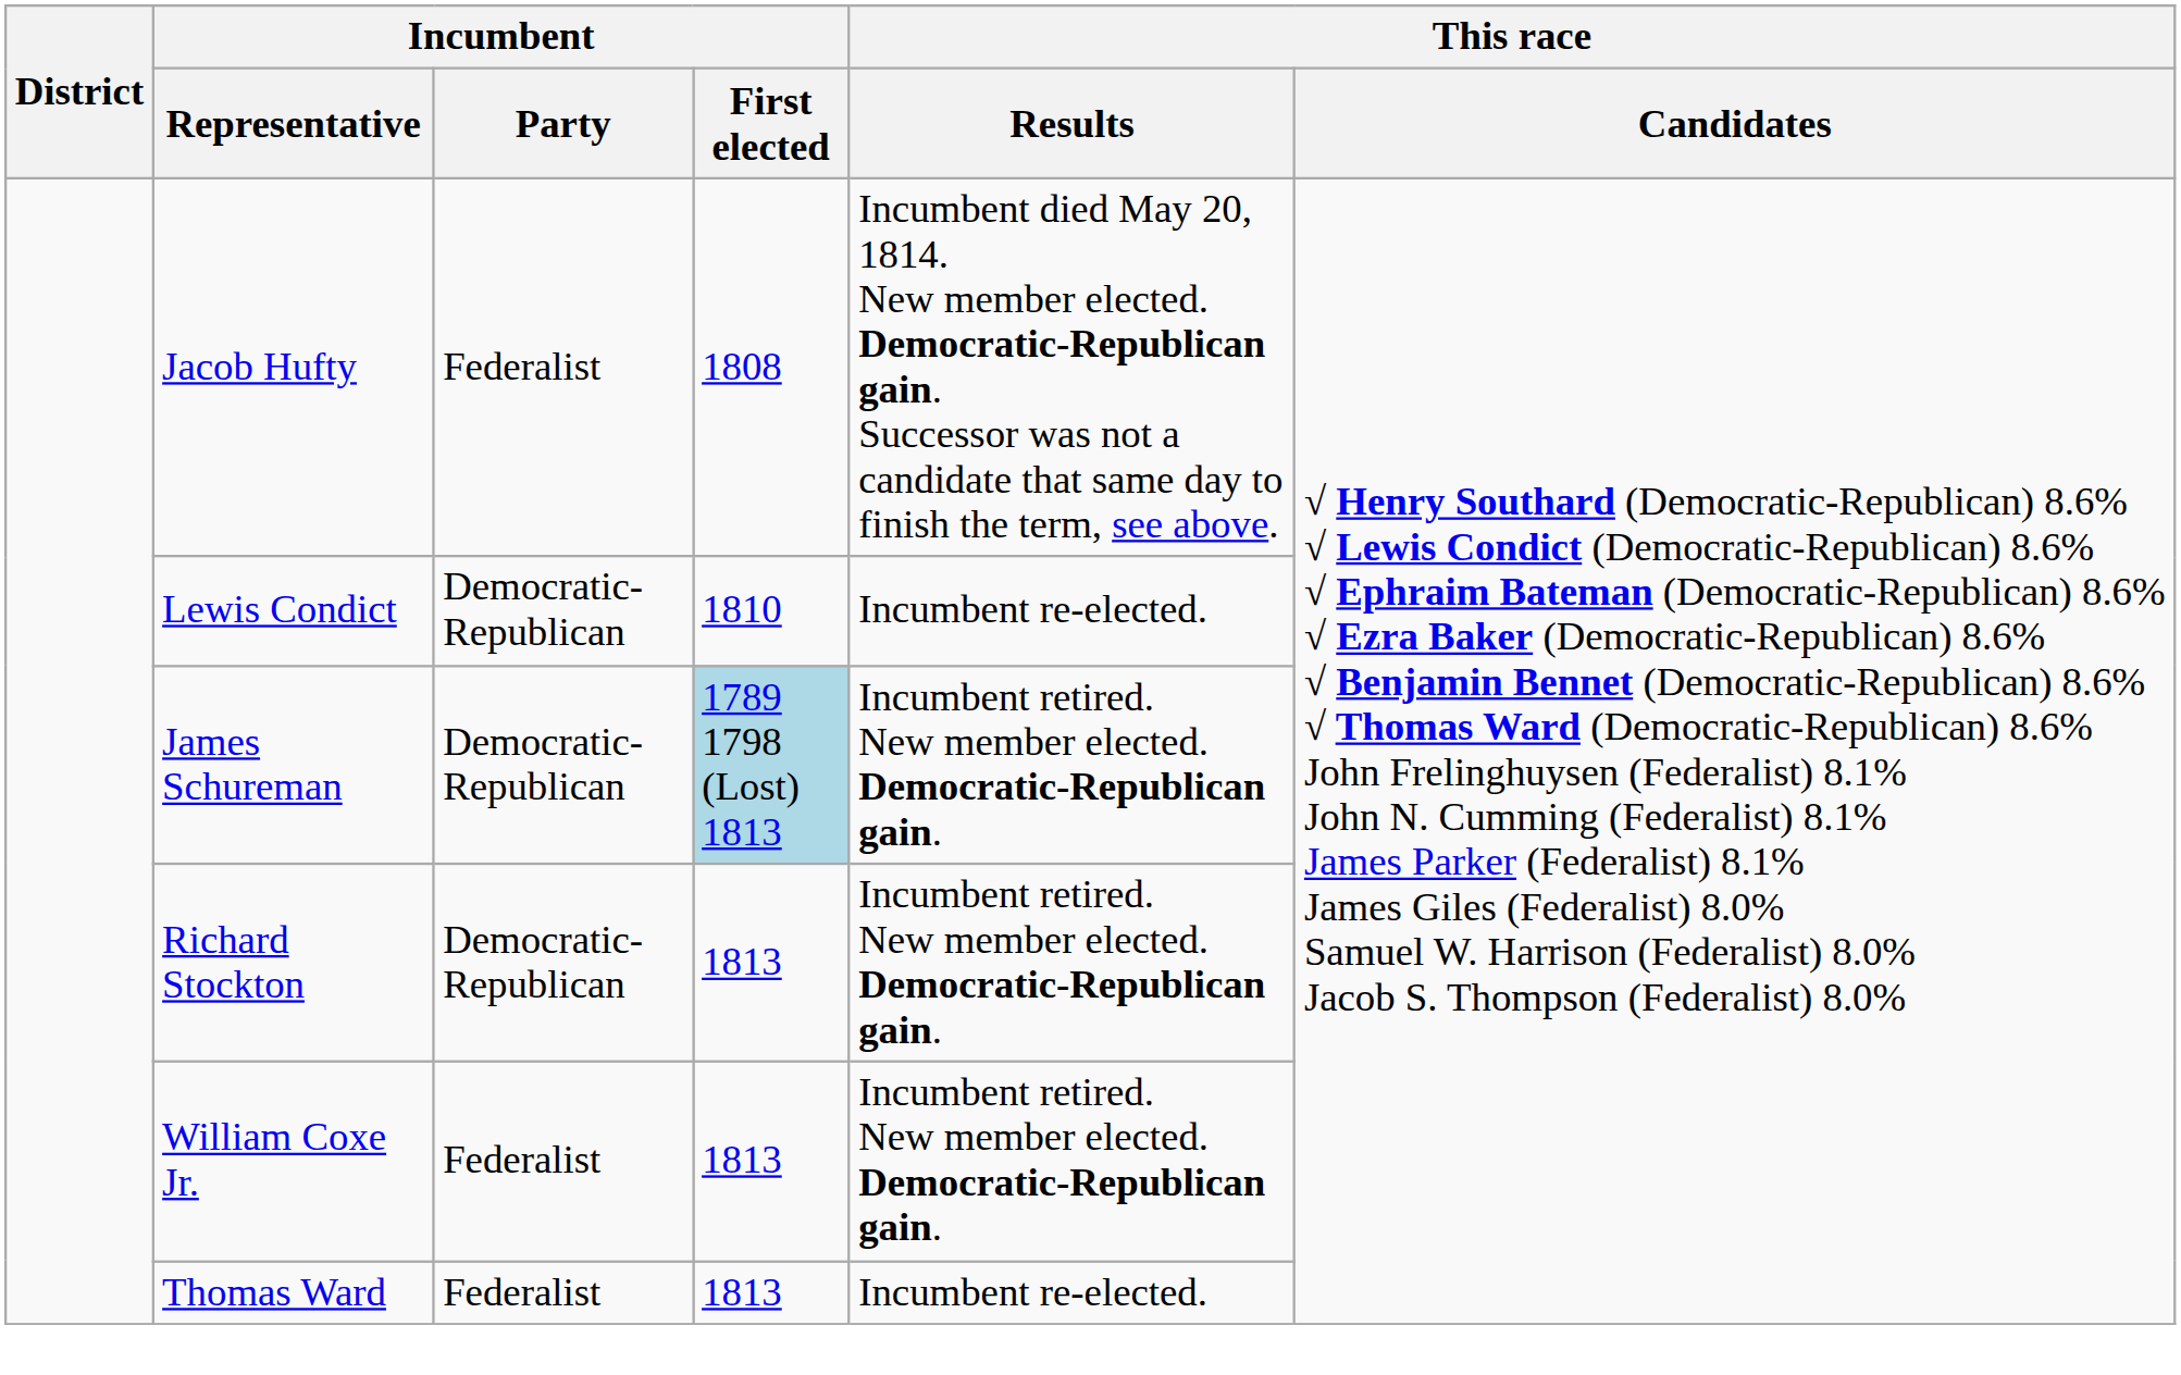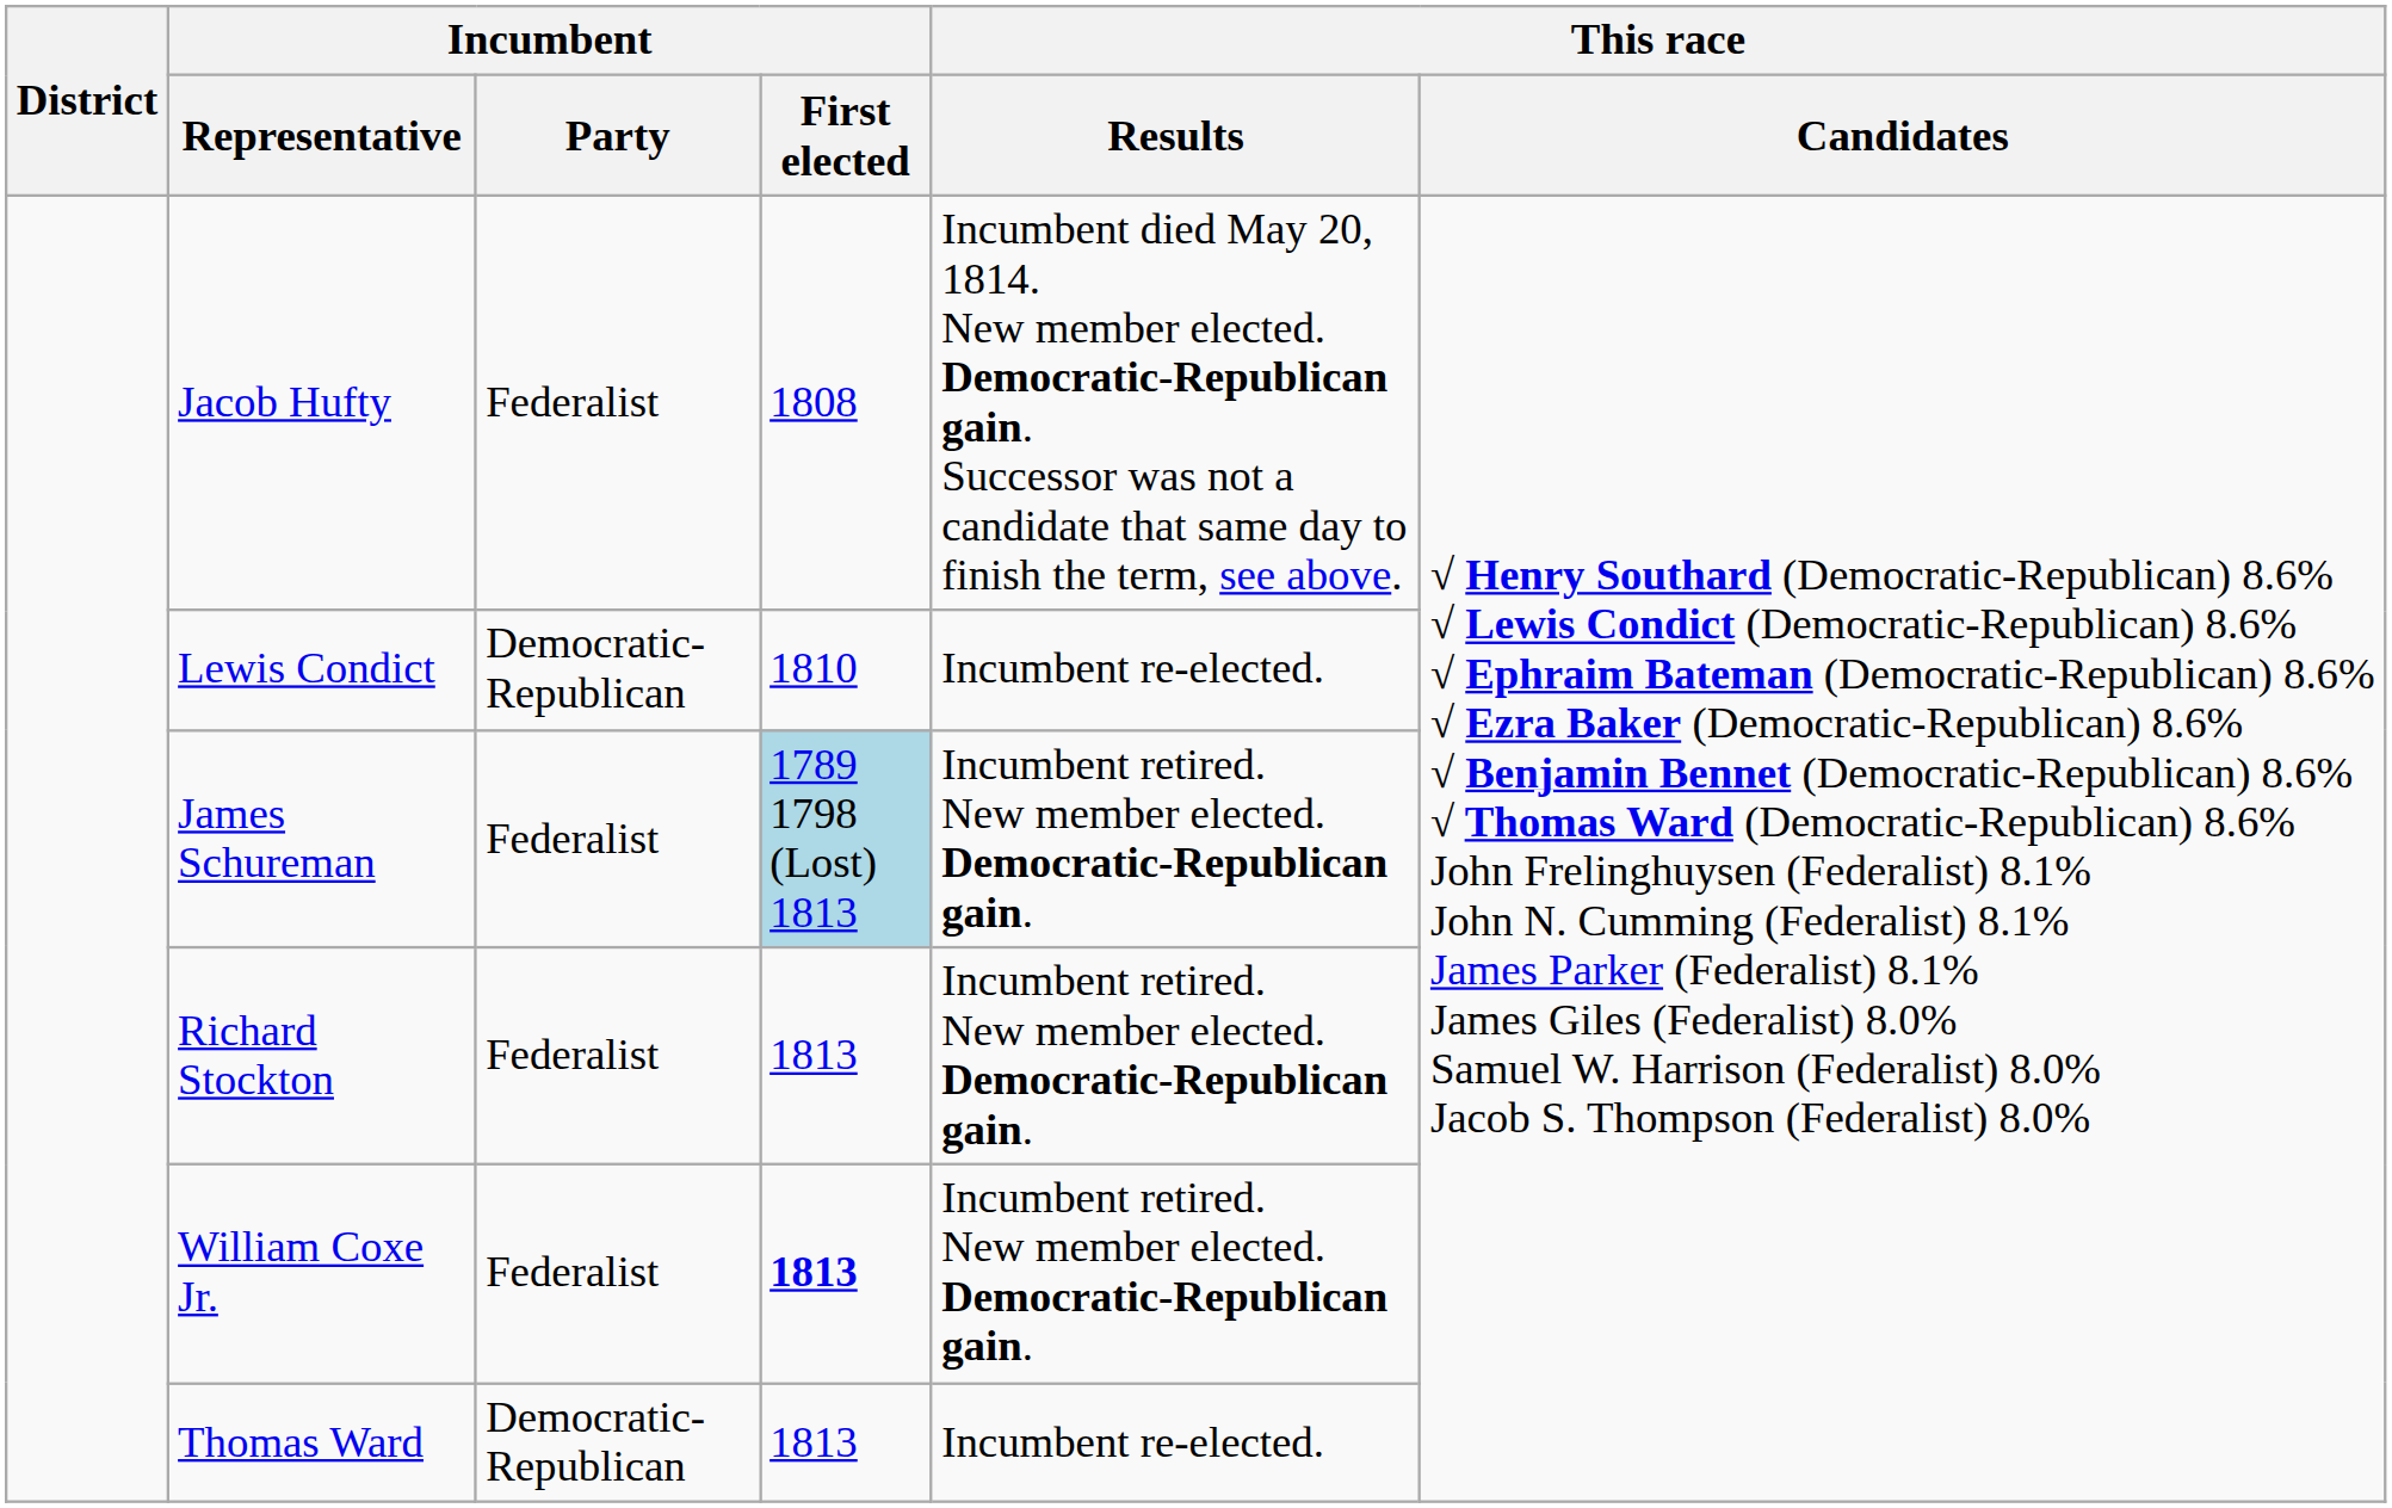 <table class=wikitable>
 <tr>
 <th rowspan=2>District</th>
 <th colspan=3>Incumbent</th>
 <th colspan=2>This race</th>
 </tr>
 <tr>
 <th>Representative</th>
 <th>Party</th>
 <th>First elected</th>
 <th>Results</th>
 <th>Candidates</th>
 </tr>
 <tr>
 <td rowspan=6><br></td>
 <td><a href='#'>Jacob Hufty</a></td>
 <td>Federalist</td>
 <td><a href='#'>1808</a></td>
 <td>Incumbent died May 20, 1814.<br>New member elected.<br><strong>Democratic-Republican gain</strong>.<br>Successor was not a candidate that same day to finish the term, <a href='#'>see above</a>.</td>
 <td rowspan=6 nowrap><strong>√ <a href='#'>Henry Southard</a></strong> (Democratic-Republican) 8.6%<br><strong>√ <a href='#'>Lewis Condict</a></strong> (Democratic-Republican) 8.6%<br><strong>√ <a href='#'>Ephraim Bateman</a></strong> (Democratic-Republican) 8.6%<br><strong>√ <a href='#'>Ezra Baker</a></strong> (Democratic-Republican) 8.6%<br><strong>√ <a href='#'>Benjamin Bennet</a></strong> (Democratic-Republican) 8.6%<br><strong>√ <a href='#'>Thomas Ward</a></strong> (Democratic-Republican) 8.6%<br>John Frelinghuysen (Federalist) 8.1%<br>John N. Cumming (Federalist) 8.1%<br><a href='#'>James Parker</a> (Federalist) 8.1%<br>James Giles (Federalist) 8.0%<br>Samuel W. Harrison (Federalist) 8.0%<br>Jacob S. Thompson (Federalist) 8.0%</td>
 </tr>
 <tr>
 <td><a href='#'>Lewis Condict</a><br></td>
 <td>Democratic-Republican</td>
 <td><a href='#'>1810</a></td>
 <td>Incumbent re-elected.</td>
 </tr>
 <tr>
 <td><a href='#'>James Schureman</a><br></td>
-<td>Democratic-Republican</td>
+<td>Federalist</td>
 <td style="background: lightblue;"><a href='#'>1789</a><br>1798 (Lost)<br><a href='#'>1813</a></td>
 <td>Incumbent retired.<br>New member elected.<br><strong>Democratic-Republican gain</strong>.</td>
 </tr>
 <tr>
 <td><a href='#'>Richard Stockton</a><br></td>
-<td>Democratic-Republican</td>
+<td>Federalist</td>
 <td><a href='#'>1813</a></td>
 <td>Incumbent retired.<br>New member elected.<br><strong>Democratic-Republican gain</strong>.</td>
 </tr>
 <tr>
 <td><a href='#'>William Coxe Jr.</a><br></td>
 <td>Federalist</td>
-<td><a href='#'>1813</a></td>
+<td><strong><a href='#'>1813</a></strong></td>
 <td>Incumbent retired.<br>New member elected.<br><strong>Democratic-Republican gain</strong>.</td>
 </tr>
 <tr>
 <td><a href='#'>Thomas Ward</a><br></td>
-<td>Federalist</td>
+<td>Democratic-Republican</td>
 <td><a href='#'>1813</a></td>
 <td>Incumbent re-elected.</td>
 </tr>
 </table>
